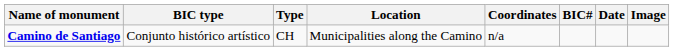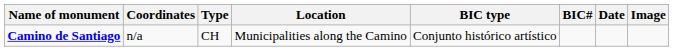 <table class="wikitable">
 <tr>
 <th>Name of monument</th>
-<th>BIC type</th>
+<th>Coordinates</th>
 <th>Type</th>
 <th>Location</th>
-<th>Coordinates</th>
+<th>BIC type</th>
 <th>BIC#</th>
 <th>Date</th>
 <th>Image</th>
 </tr>
 <tr>
 <td><strong><a href='#'>Camino de Santiago</a></strong></td>
-<td>Conjunto histórico artístico</td>
+<td>n/a</td>
 <td>CH</td>
 <td>Municipalities along the Camino</td>
-<td>n/a</td>
+<td>Conjunto histórico artístico</td>
 <td></td>
 <td></td>
 <td></td>
 </tr>
 </table>
